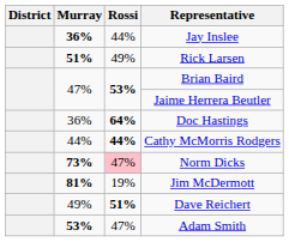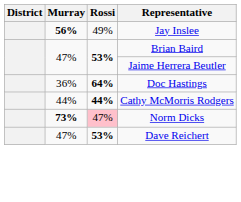 <table class=wikitable>
 <tr>
 <th>District</th>
 <th>Murray</th>
 <th>Rossi</th>
 <th>Representative</th>
 </tr>
 <tr align=center>
 <th></th>
-<td><strong>36%</strong></td>
-<td>44%</td>
+<td><strong>56%</strong></td>
+<td>49%</td>
 <td><a href='#'>Jay Inslee</a></td>
-</tr>
-<tr align=center>
-<th></th>
-<td><strong>51%</strong></td>
-<td>49%</td>
-<td><a href='#'>Rick Larsen</a></td>
 </tr>
 <tr align=center>
 <th rowspan=2 ></th>
 <td rowspan=2>47%</td>
 <td rowspan=2><strong>53%</strong></td>
 <td><a href='#'>Brian Baird</a></td>
 </tr>
 <tr align=center>
 <td><a href='#'>Jaime Herrera Beutler</a></td>
 </tr>
 <tr align=center>
 <th></th>
 <td>36%</td>
 <td><strong>64%</strong></td>
 <td><a href='#'>Doc Hastings</a></td>
 </tr>
 <tr align=center>
 <th></th>
 <td>44%</td>
 <td><strong>44%</strong></td>
 <td><a href='#'>Cathy McMorris Rodgers</a></td>
 </tr>
 <tr align=center>
 <th></th>
 <td><strong>73%</strong></td>
 <td style="background: pink;">47%</td>
 <td><a href='#'>Norm Dicks</a></td>
 </tr>
 <tr align=center>
 <th></th>
-<td><strong>81%</strong></td>
-<td>19%</td>
-<td><a href='#'>Jim McDermott</a></td>
-</tr>
-<tr align=center>
-<th></th>
-<td>49%</td>
-<td><strong>51%</strong></td>
+<td>47%</td>
+<td><strong>53%</strong></td>
 <td><a href='#'>Dave Reichert</a></td>
 </tr>
-<tr align=center>
-<th></th>
-<td><strong>53%</strong></td>
-<td>47%</td>
-<td><a href='#'>Adam Smith</a></td>
-</tr>
 </table>
